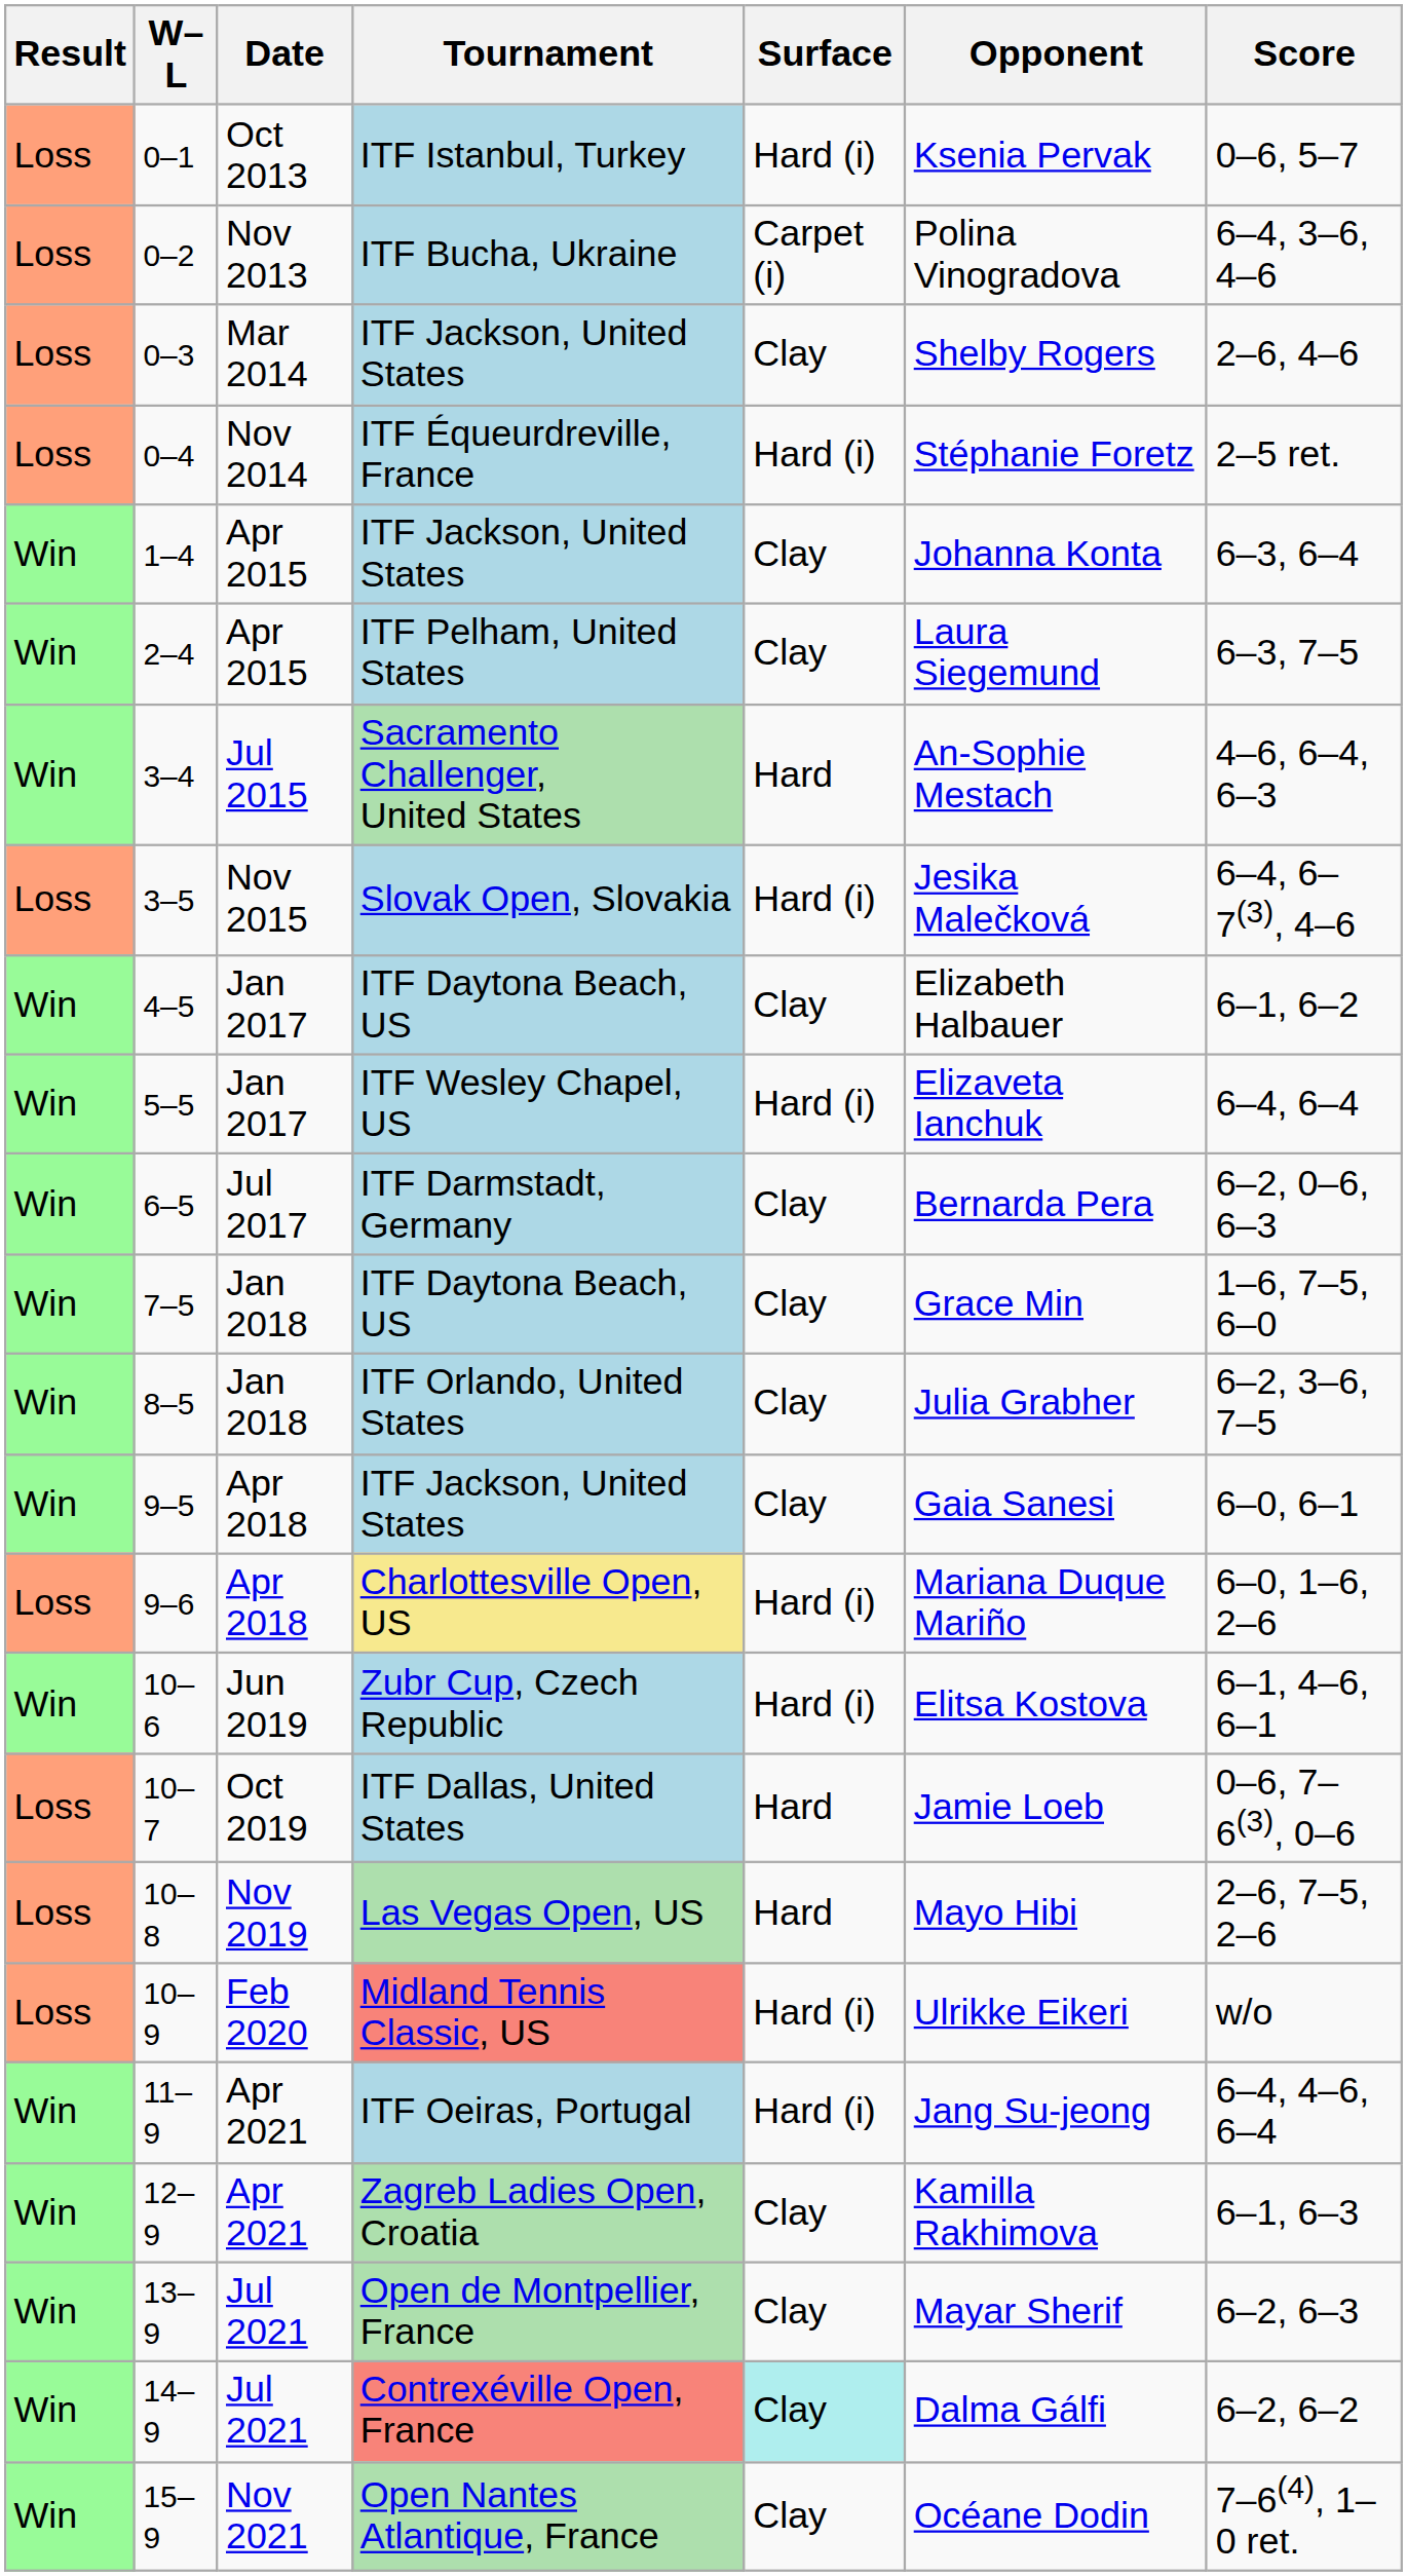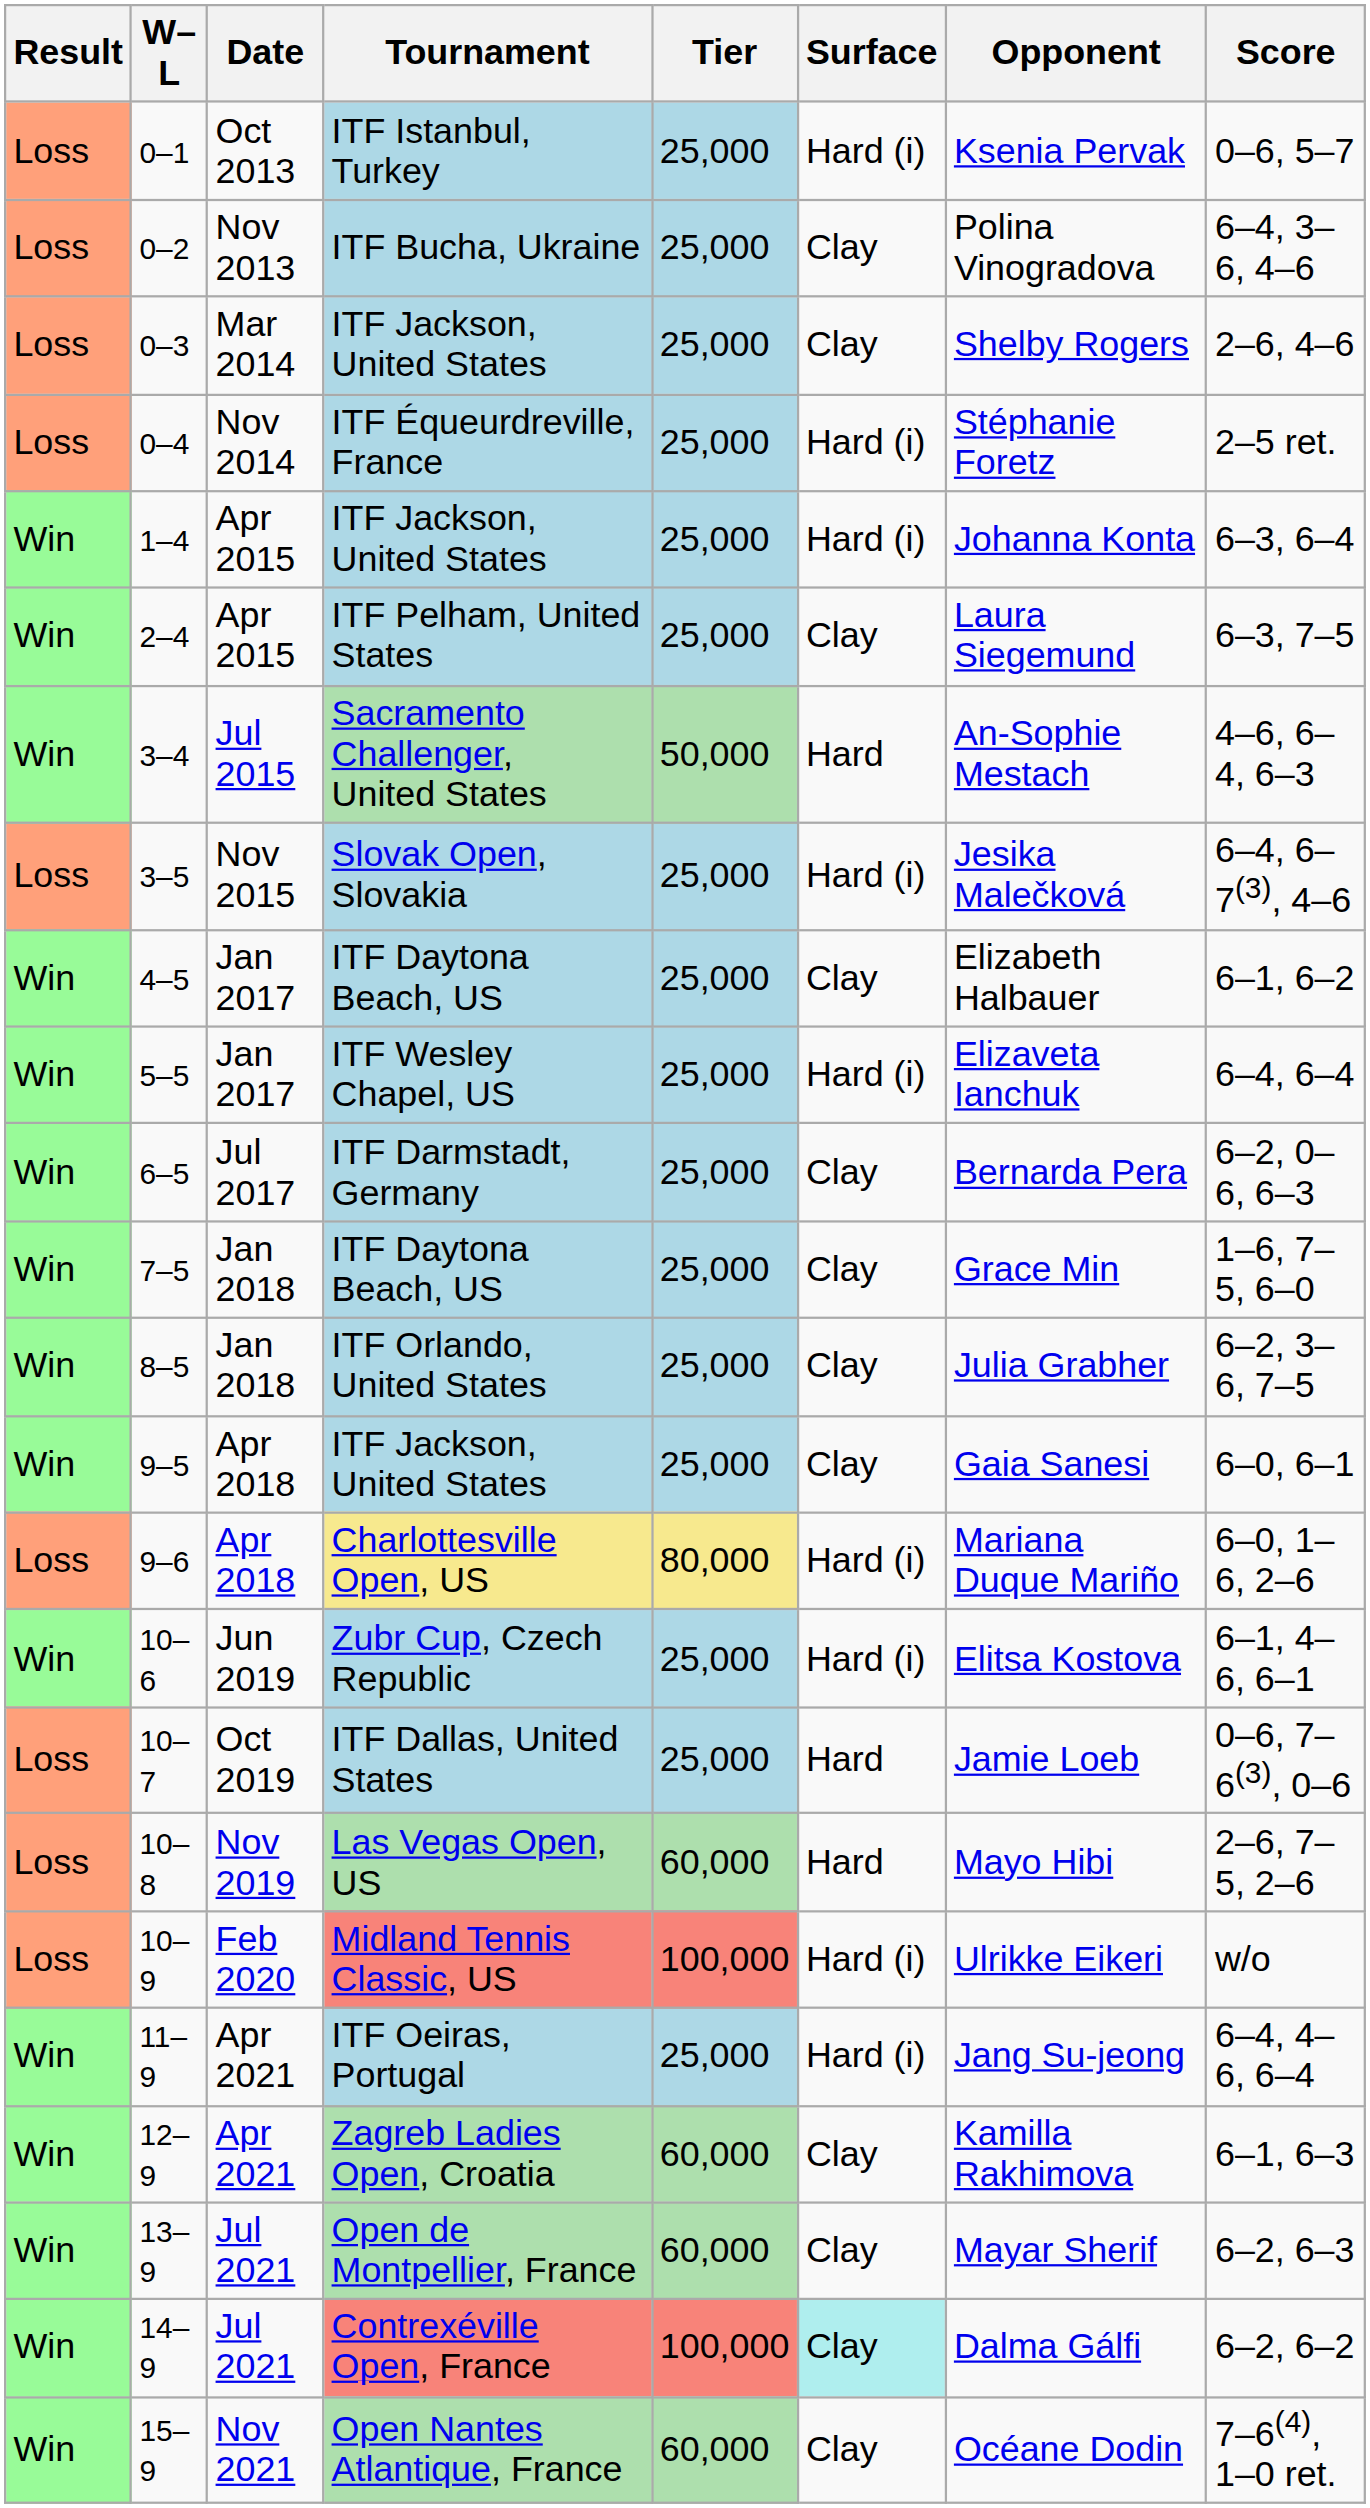 <table class="sortable wikitable">
 <tr>
 <th>Result</th>
 <th class="unsortable">W–L</th>
 <th>Date</th>
 <th>Tournament</th>
+<th>Tier</th>
 <th>Surface</th>
 <th>Opponent</th>
 <th class="unsortable">Score</th>
 </tr>
 <tr>
 <td style="background:#ffa07a;">Loss</td>
 <td><small>0–1</small></td>
 <td>Oct 2013</td>
 <td bgcolor=lightblue>ITF Istanbul, Turkey</td>
+<td bgcolor=lightblue>25,000</td>
 <td>Hard (i)</td>
 <td> <a href='#'>Ksenia Pervak</a></td>
 <td>0–6, 5–7</td>
 </tr>
 <tr>
 <td style="background:#ffa07a;">Loss</td>
 <td><small>0–2</small></td>
 <td>Nov 2013</td>
 <td bgcolor=lightblue>ITF Bucha, Ukraine</td>
-<td>Carpet (i)</td>
+<td bgcolor=lightblue>25,000</td>
+<td>Clay</td>
 <td> Polina Vinogradova</td>
 <td>6–4, 3–6, 4–6</td>
 </tr>
 <tr>
 <td style="background:#ffa07a;">Loss</td>
 <td><small>0–3</small></td>
 <td>Mar 2014</td>
 <td bgcolor=lightblue>ITF Jackson, United States</td>
+<td bgcolor=lightblue>25,000</td>
 <td>Clay</td>
 <td> <a href='#'>Shelby Rogers</a></td>
 <td>2–6, 4–6</td>
 </tr>
 <tr>
 <td style="background:#ffa07a;">Loss</td>
 <td><small>0–4</small></td>
 <td>Nov 2014</td>
 <td bgcolor=lightblue>ITF Équeurdreville, France</td>
+<td bgcolor=lightblue>25,000</td>
 <td>Hard (i)</td>
 <td> <a href='#'>Stéphanie Foretz</a></td>
 <td>2–5 ret.</td>
 </tr>
 <tr>
 <td style="background:#98fb98;">Win</td>
 <td><small>1–4</small></td>
 <td>Apr 2015</td>
 <td bgcolor=lightblue>ITF Jackson, United States</td>
-<td>Clay</td>
+<td bgcolor=lightblue>25,000</td>
+<td>Hard (i)</td>
 <td> <a href='#'>Johanna Konta</a></td>
 <td>6–3, 6–4</td>
 </tr>
 <tr>
 <td style="background:#98fb98;">Win</td>
 <td><small>2–4</small></td>
 <td>Apr 2015</td>
 <td bgcolor=lightblue>ITF Pelham, United States</td>
+<td bgcolor=lightblue>25,000</td>
 <td>Clay</td>
 <td> <a href='#'>Laura Siegemund</a></td>
 <td>6–3, 7–5</td>
 </tr>
 <tr>
 <td style="background:#98fb98;">Win</td>
 <td><small>3–4</small></td>
 <td><a href='#'>Jul 2015</a></td>
 <td style="background:#addfad;"><a href='#'>Sacramento Challenger</a>, <br>United States</td>
+<td style="background:#addfad;">50,000</td>
 <td>Hard</td>
 <td> <a href='#'>An-Sophie Mestach</a></td>
 <td>4–6, 6–4, 6–3</td>
 </tr>
 <tr>
 <td style="background:#ffa07a;">Loss</td>
 <td><small>3–5</small></td>
 <td>Nov 2015</td>
 <td bgcolor=lightblue><a href='#'>Slovak Open</a>, Slovakia</td>
+<td bgcolor=lightblue>25,000</td>
 <td>Hard (i)</td>
 <td> <a href='#'>Jesika Malečková</a></td>
 <td>6–4, 6–7<sup>(3)</sup>, 4–6</td>
 </tr>
 <tr>
 <td style="background:#98fb98;">Win</td>
 <td><small>4–5</small></td>
 <td>Jan 2017</td>
 <td bgcolor=lightblue>ITF Daytona Beach, US</td>
+<td bgcolor=lightblue>25,000</td>
 <td>Clay</td>
 <td> Elizabeth Halbauer</td>
 <td>6–1, 6–2</td>
 </tr>
 <tr>
 <td style="background:#98fb98;">Win</td>
 <td><small>5–5</small></td>
 <td>Jan 2017</td>
 <td bgcolor=lightblue>ITF Wesley Chapel, US</td>
+<td bgcolor=lightblue>25,000</td>
 <td>Hard (i)</td>
 <td> <a href='#'>Elizaveta Ianchuk</a></td>
 <td>6–4, 6–4</td>
 </tr>
 <tr>
 <td style="background:#98fb98;">Win</td>
 <td><small>6–5</small></td>
 <td>Jul 2017</td>
 <td bgcolor=lightblue>ITF Darmstadt, Germany</td>
+<td bgcolor=lightblue>25,000</td>
 <td>Clay</td>
 <td> <a href='#'>Bernarda Pera</a></td>
 <td>6–2, 0–6, 6–3</td>
 </tr>
 <tr>
 <td style="background:#98fb98;">Win</td>
 <td><small>7–5</small></td>
 <td>Jan 2018</td>
 <td bgcolor=lightblue>ITF Daytona Beach, US</td>
+<td bgcolor=lightblue>25,000</td>
 <td>Clay</td>
 <td> <a href='#'>Grace Min</a></td>
 <td>1–6, 7–5, 6–0</td>
 </tr>
 <tr>
 <td style="background:#98fb98;">Win</td>
 <td><small>8–5</small></td>
 <td>Jan 2018</td>
 <td bgcolor=lightblue>ITF Orlando, United States</td>
+<td bgcolor=lightblue>25,000</td>
 <td>Clay</td>
 <td> <a href='#'>Julia Grabher</a></td>
 <td>6–2, 3–6, 7–5</td>
 </tr>
 <tr>
 <td style="background:#98fb98;">Win</td>
 <td><small>9–5</small></td>
 <td>Apr 2018</td>
 <td bgcolor=lightblue>ITF Jackson, United States</td>
+<td bgcolor=lightblue>25,000</td>
 <td>Clay</td>
 <td> <a href='#'>Gaia Sanesi</a></td>
 <td>6–0, 6–1</td>
 </tr>
 <tr>
 <td style="background:#ffa07a;">Loss</td>
 <td><small>9–6</small></td>
 <td><a href='#'>Apr 2018</a></td>
 <td style="background:#f7e98e;"><a href='#'>Charlottesville Open</a>, US</td>
+<td style="background:#f7e98e;">80,000</td>
 <td>Hard (i)</td>
 <td> <a href='#'>Mariana Duque Mariño</a></td>
 <td>6–0, 1–6, 2–6</td>
 </tr>
 <tr>
 <td style="background:#98fb98;">Win</td>
 <td><small>10–6</small></td>
 <td>Jun 2019</td>
 <td bgcolor=lightblue><a href='#'>Zubr Cup</a>, Czech Republic</td>
+<td bgcolor=lightblue>25,000</td>
 <td>Hard (i)</td>
 <td> <a href='#'>Elitsa Kostova</a></td>
 <td>6–1, 4–6, 6–1</td>
 </tr>
 <tr>
 <td style="background:#ffa07a;">Loss</td>
 <td><small>10–7</small></td>
 <td>Oct 2019</td>
 <td bgcolor=lightblue>ITF Dallas, United States</td>
+<td bgcolor=lightblue>25,000</td>
 <td>Hard</td>
 <td> <a href='#'>Jamie Loeb</a></td>
 <td>0–6, 7–6<sup>(3)</sup>, 0–6</td>
 </tr>
 <tr>
 <td style="background:#ffa07a;">Loss</td>
 <td><small>10–8</small></td>
 <td><a href='#'>Nov 2019</a></td>
 <td style="background:#addfad;"><a href='#'>Las Vegas Open</a>, US</td>
+<td style="background:#addfad;">60,000</td>
 <td>Hard</td>
 <td> <a href='#'>Mayo Hibi</a></td>
 <td>2–6, 7–5, 2–6</td>
 </tr>
 <tr>
 <td style="background:#ffa07a;">Loss</td>
 <td><small>10–9</small></td>
 <td><a href='#'>Feb 2020</a></td>
 <td style="background:#f88379;"><a href='#'>Midland Tennis Classic</a>, US</td>
+<td style="background:#f88379;">100,000</td>
 <td>Hard (i)</td>
 <td> <a href='#'>Ulrikke Eikeri</a></td>
 <td>w/o</td>
 </tr>
 <tr>
 <td style="background:#98fb98;">Win</td>
 <td><small>11–9</small></td>
 <td>Apr 2021</td>
 <td bgcolor=lightblue>ITF Oeiras, Portugal</td>
+<td bgcolor=lightblue>25,000</td>
 <td>Hard (i)</td>
 <td> <a href='#'>Jang Su-jeong</a></td>
 <td>6–4, 4–6, 6–4</td>
 </tr>
 <tr>
 <td style="background:#98fb98;">Win</td>
 <td><small>12–9</small></td>
 <td><a href='#'>Apr 2021</a></td>
 <td style="background:#addfad;"><a href='#'>Zagreb Ladies Open</a>, Croatia</td>
+<td style="background:#addfad;">60,000</td>
 <td>Clay</td>
 <td> <a href='#'>Kamilla Rakhimova</a></td>
 <td>6–1, 6–3</td>
 </tr>
 <tr>
 <td style="background:#98fb98;">Win</td>
 <td><small>13–9</small></td>
 <td><a href='#'>Jul 2021</a></td>
 <td style="background:#addfad;"><a href='#'>Open de Montpellier</a>, France</td>
+<td style="background:#addfad;">60,000</td>
 <td>Clay</td>
 <td> <a href='#'>Mayar Sherif</a></td>
 <td>6–2, 6–3</td>
 </tr>
 <tr>
 <td style="background:#98fb98;">Win</td>
 <td><small>14–9</small></td>
 <td><a href='#'>Jul 2021</a></td>
 <td bgcolor=f88379><a href='#'>Contrexéville Open</a>, France</td>
+<td bgcolor=f88379>100,000</td>
 <td style="background: paleturquoise;">Clay</td>
 <td> <a href='#'>Dalma Gálfi</a></td>
 <td>6–2, 6–2</td>
 </tr>
 <tr>
 <td bgcolor=98FB98>Win</td>
 <td><small>15–9</small></td>
 <td><a href='#'>Nov 2021</a></td>
 <td style="background:#addfad;"><a href='#'>Open Nantes Atlantique</a>, France</td>
+<td style="background:#addfad;">60,000</td>
 <td>Clay</td>
 <td> <a href='#'>Océane Dodin</a></td>
 <td>7–6<sup>(4)</sup>, 1–0 ret.</td>
 </tr>
 </table>
